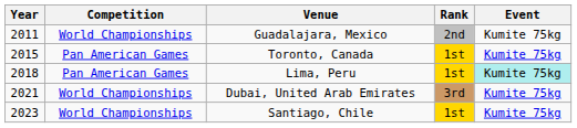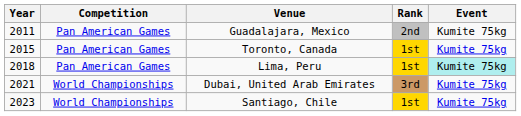 <table class="wikitable sortable" width=45% style="font-size:90%; text-align:center;">
 <tr>
 <th>Year</th>
 <th>Competition</th>
 <th>Venue</th>
 <th>Rank</th>
 <th>Event</th>
 </tr>
 <tr>
 <td>2011</td>
-<td><a href='#'>World Championships</a></td>
+<td><a href='#'>Pan American Games</a></td>
 <td>Guadalajara, Mexico</td>
 <td bgcolor="silver">2nd</td>
 <td>Kumite 75kg</td>
 </tr>
 <tr>
 <td>2015</td>
 <td><a href='#'>Pan American Games</a></td>
 <td>Toronto, Canada</td>
 <td bgcolor="gold">1st</td>
 <td><a href='#'>Kumite 75kg</a></td>
 </tr>
 <tr>
 <td>2018</td>
 <td><a href='#'>Pan American Games</a></td>
 <td>Lima, Peru</td>
 <td bgcolor="gold">1st</td>
 <td style="background: paleturquoise;">Kumite 75kg</td>
 </tr>
 <tr>
 <td>2021</td>
 <td><a href='#'>World Championships</a></td>
 <td>Dubai, United Arab Emirates</td>
 <td bgcolor="cc9966">3rd</td>
 <td><a href='#'>Kumite 75kg</a></td>
 </tr>
 <tr>
 <td>2023</td>
 <td><a href='#'>World Championships</a></td>
 <td>Santiago, Chile</td>
 <td bgcolor="gold">1st</td>
 <td><a href='#'>Kumite 75kg</a></td>
 </tr>
 </table>
